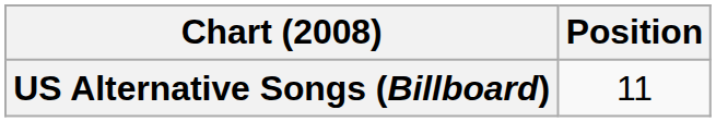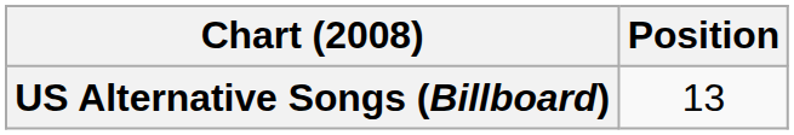 <table class="wikitable sortable plainrowheaders" style="text-align:center">
 <tr>
 <th scope="col">Chart (2008)</th>
 <th scope="col">Position</th>
 </tr>
 <tr>
 <th scope="row">US Alternative Songs (<em>Billboard</em>)</th>
-<td>11</td>
+<td>13</td>
 </tr>
 </table>
